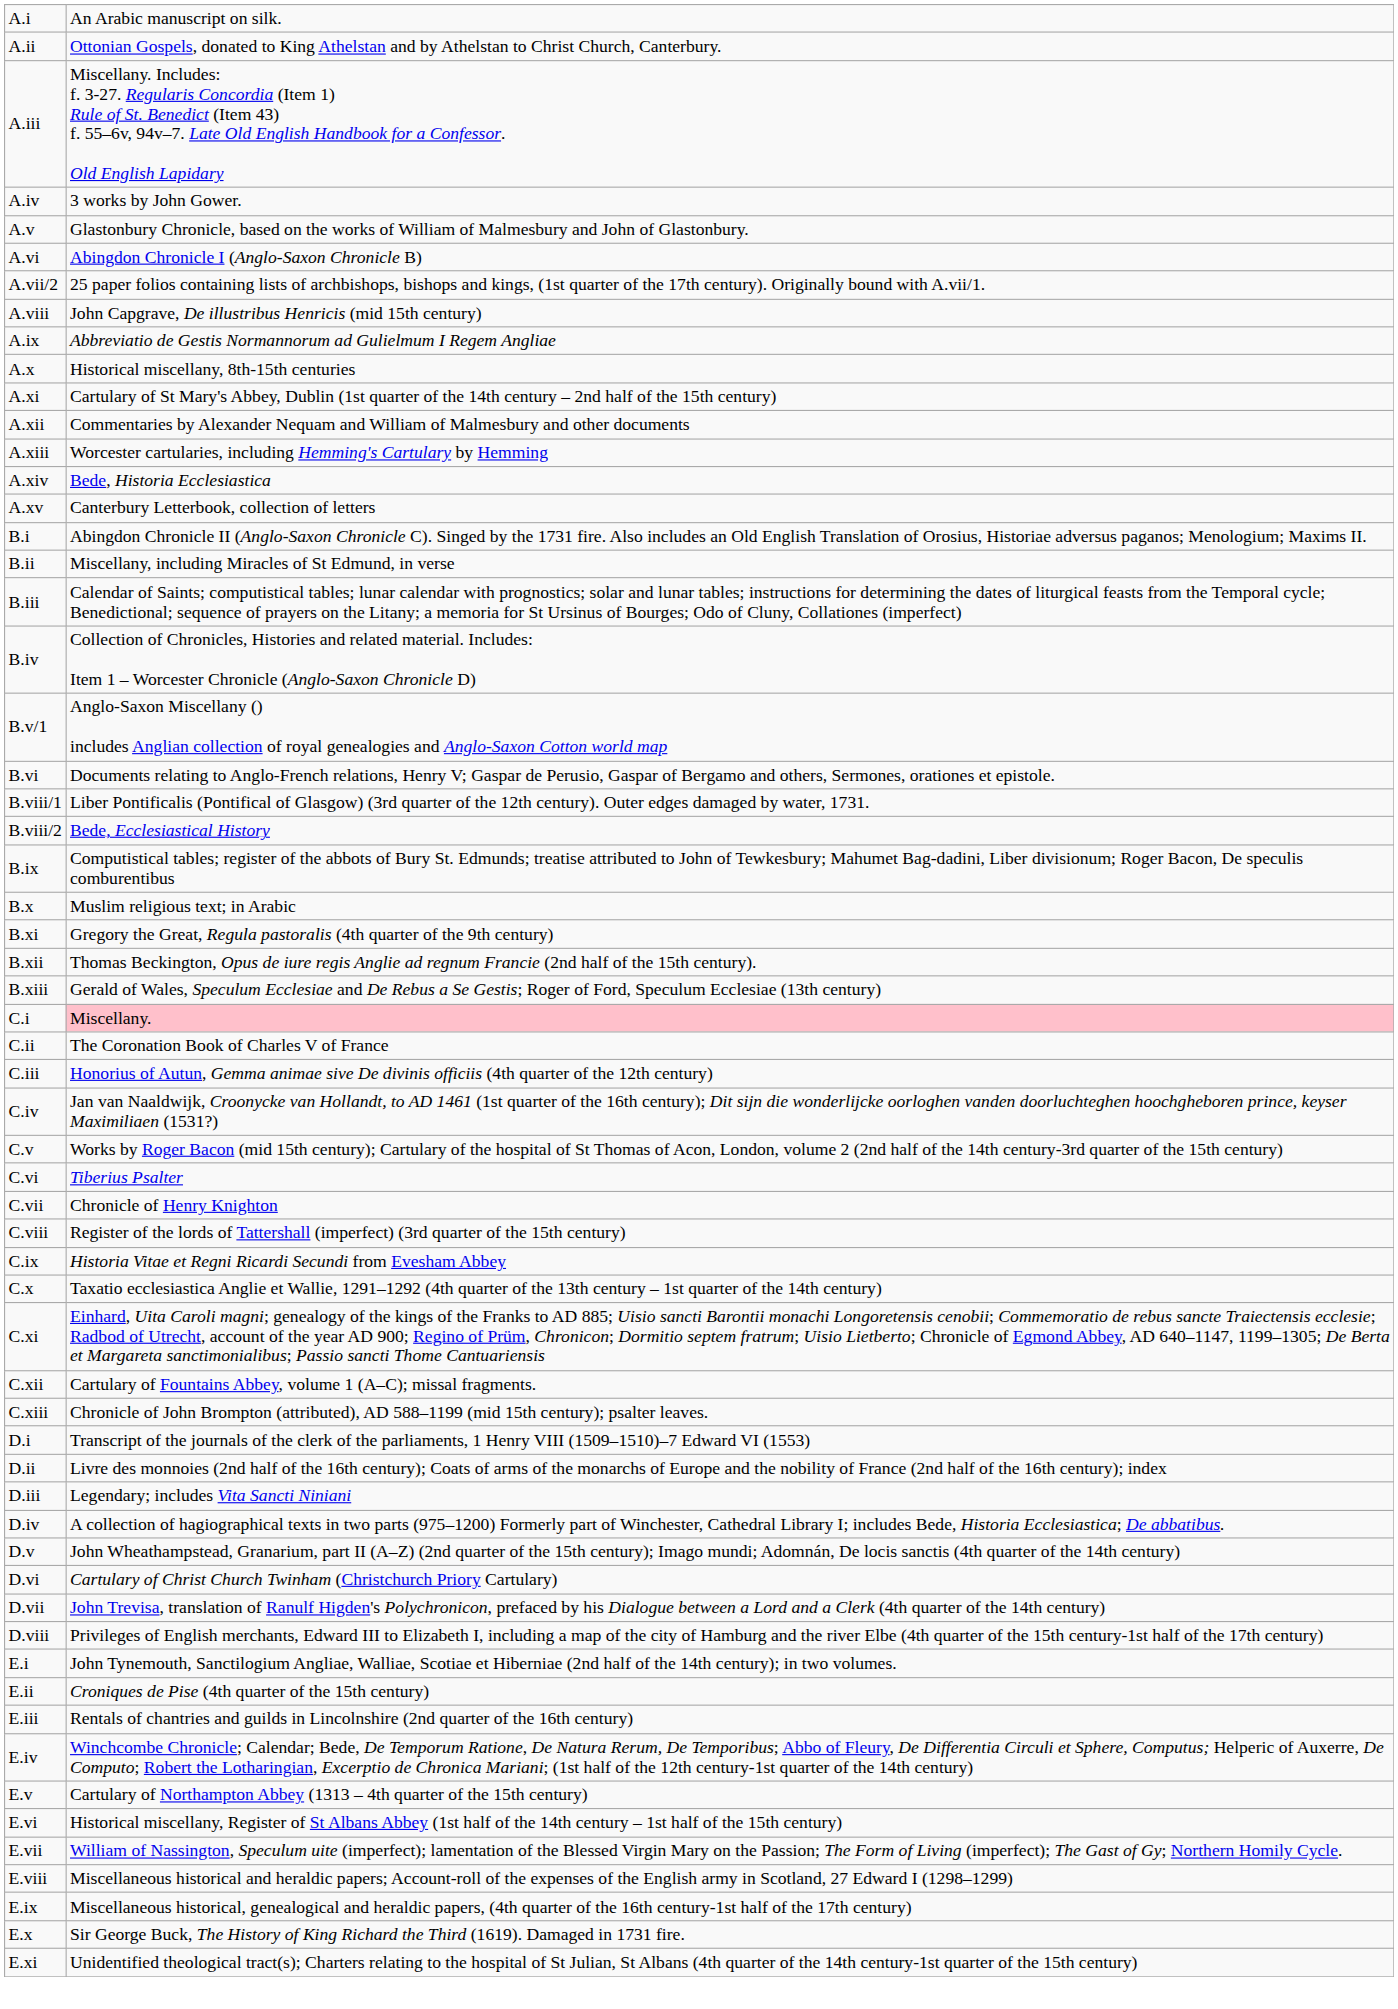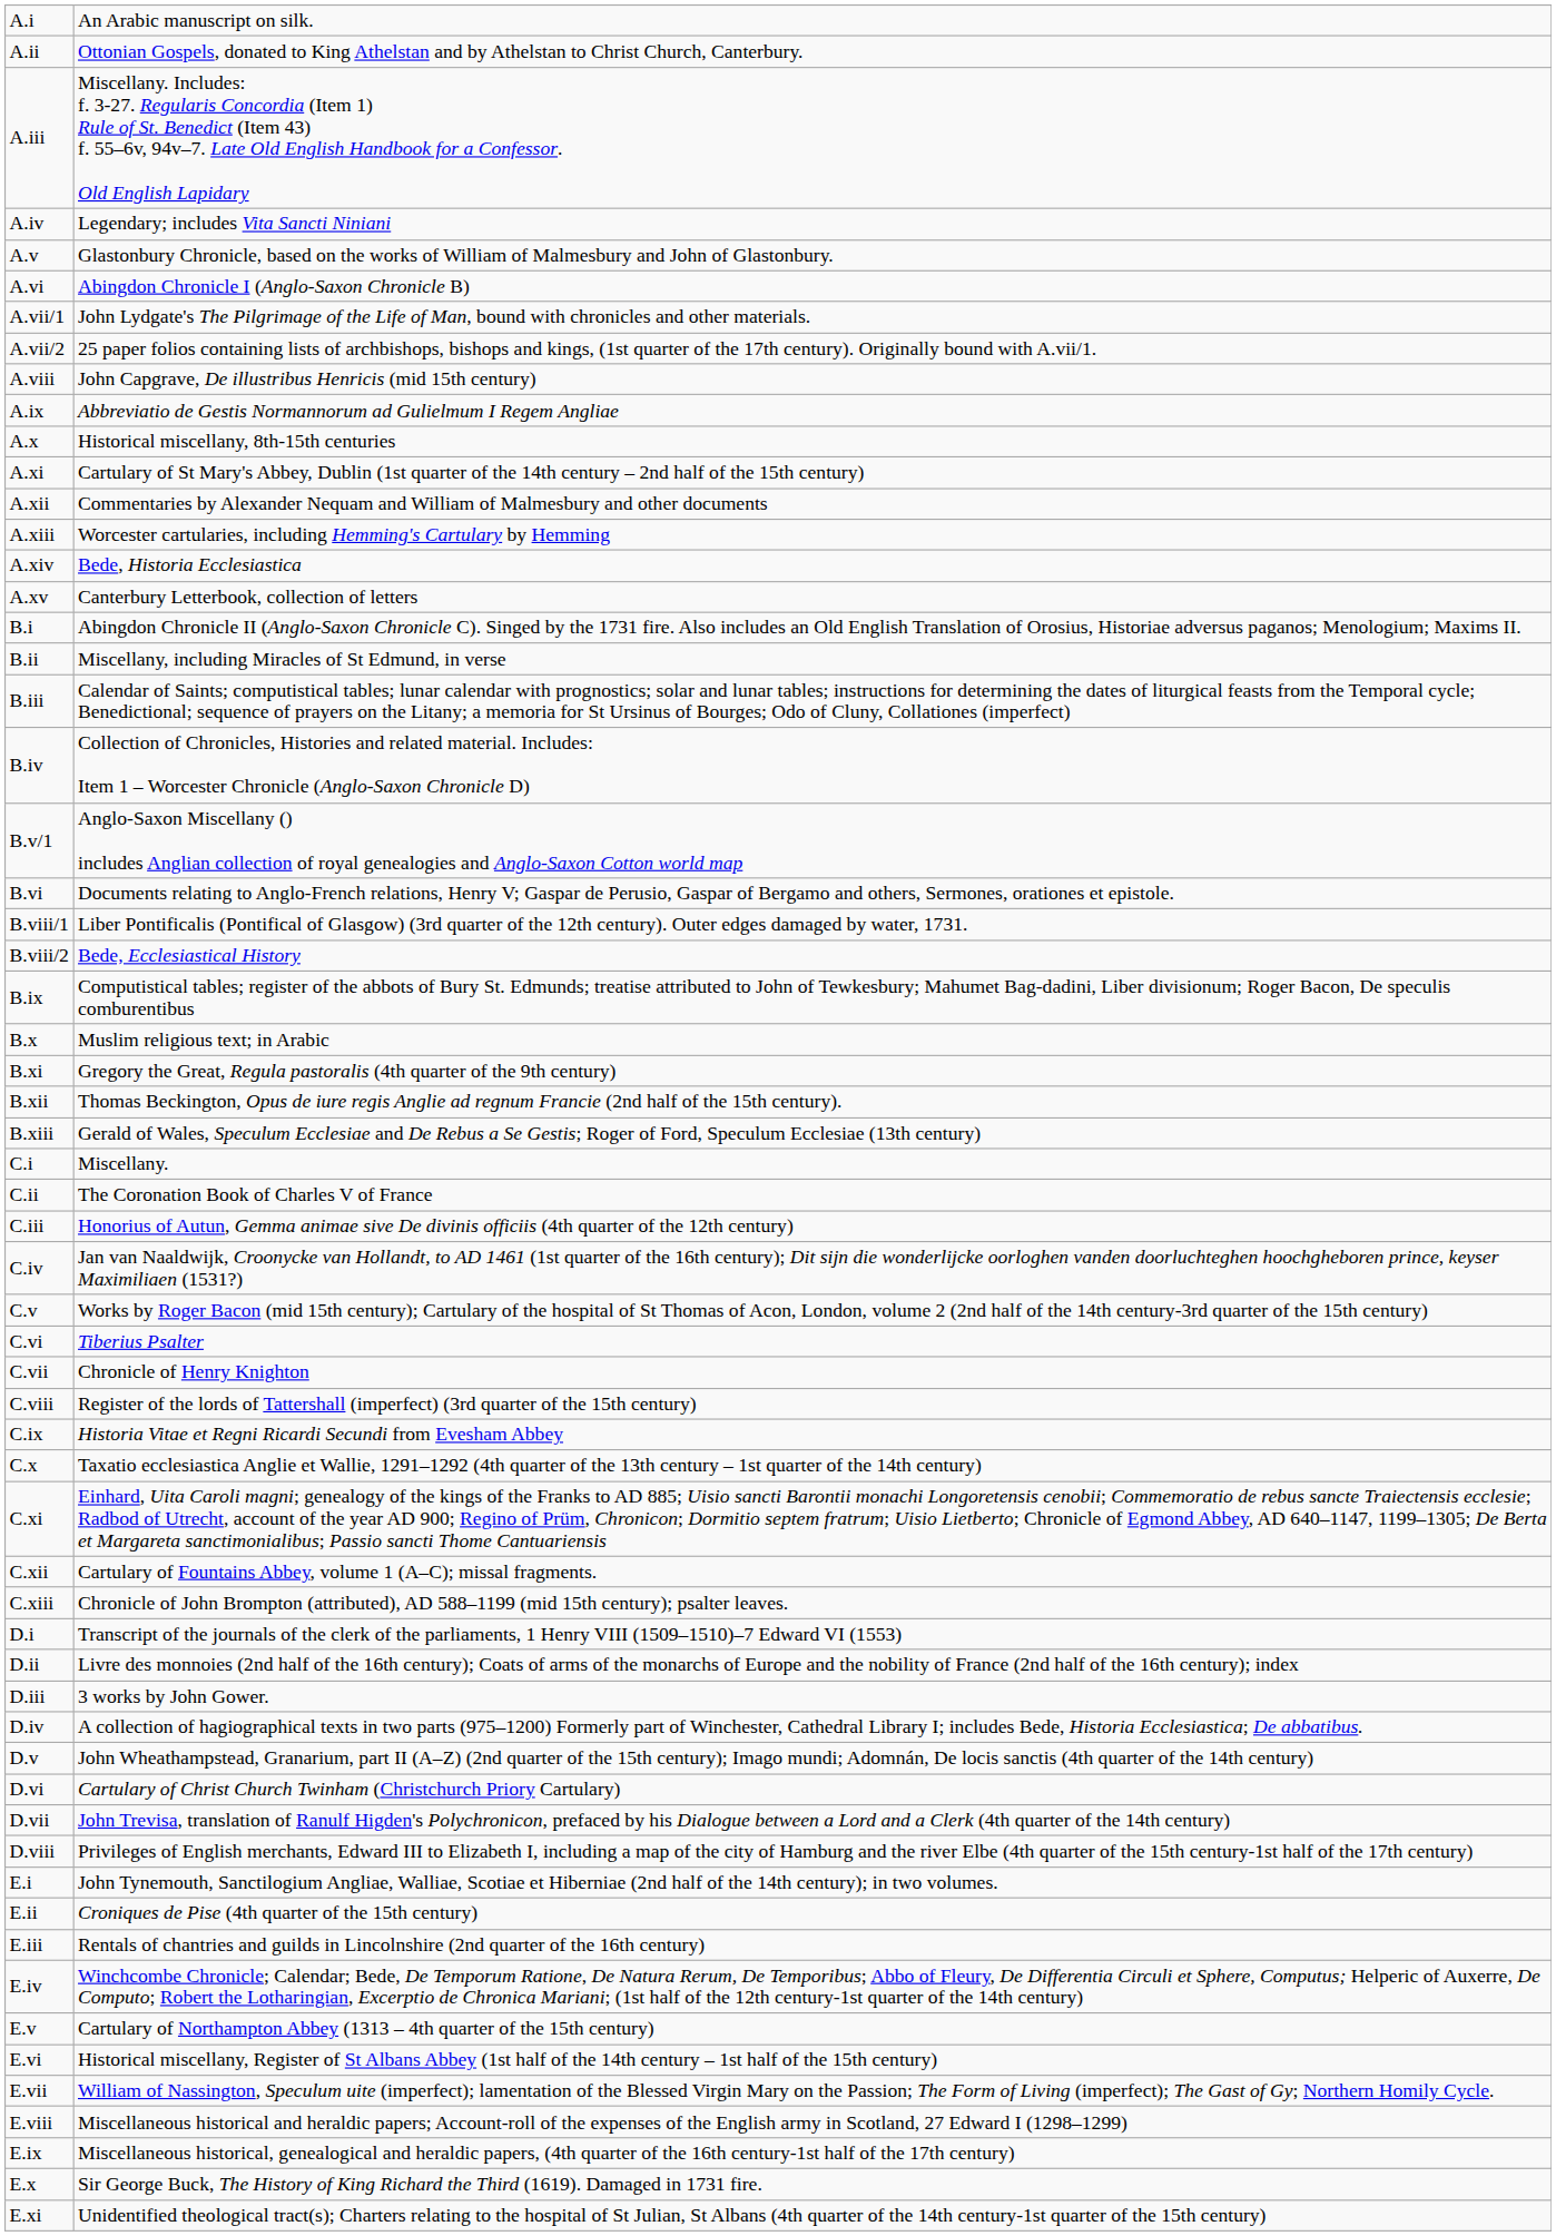 <table class="wikitable" style="width:100%">
 <tr>
 <td>A.i</td>
 <td>An Arabic manuscript on silk.</td>
 </tr>
 <tr>
 <td width="4%">A.ii</td>
 <td width="96%"><a href='#'>Ottonian Gospels</a>, donated to King <a href='#'>Athelstan</a> and by Athelstan to Christ Church, Canterbury.</td>
 </tr>
 <tr>
 <td>A.iii</td>
 <td>Miscellany. Includes:<br>f. 3-27. <em><a href='#'>Regularis Concordia</a></em> (Item 1) <br><em><a href='#'>Rule of St. Benedict</a></em> (Item 43) <br>f. 55–6v, 94v–7. <em><a href='#'>Late Old English Handbook for a Confessor</a></em>.<br><br><em><a href='#'>Old English Lapidary</a></em></td>
 </tr>
 <tr>
 <td>A.iv</td>
-<td>3 works by John Gower.</td>
+<td>Legendary; includes <em><a href='#'>Vita Sancti Niniani</a></em></td>
 </tr>
 <tr>
 <td>A.v</td>
 <td>Glastonbury Chronicle, based on the works of William of Malmesbury and John of Glastonbury.</td>
 </tr>
 <tr>
 <td>A.vi</td>
 <td><a href='#'>Abingdon Chronicle I</a> (<em>Anglo-Saxon Chronicle</em> B)</td>
+</tr>
+<tr>
+<td>A.vii/1</td>
+<td>John Lydgate's <em>The Pilgrimage of the Life of Man</em>, bound with chronicles and other materials.</td>
 </tr>
 <tr>
 <td>A.vii/2</td>
 <td>25 paper folios containing lists of archbishops, bishops and kings, (1st quarter of the 17th century). Originally bound with A.vii/1.</td>
 </tr>
 <tr>
 <td>A.viii</td>
 <td>John Capgrave, <em>De illustribus Henricis</em> (mid 15th century)</td>
 </tr>
 <tr>
 <td>A.ix</td>
 <td><em>Abbreviatio de Gestis Normannorum ad Gulielmum I Regem Angliae</em></td>
 </tr>
 <tr>
 <td>A.x</td>
 <td>Historical miscellany, 8th-15th centuries</td>
 </tr>
 <tr>
 <td>A.xi</td>
 <td>Cartulary of St Mary's Abbey, Dublin (1st quarter of the 14th century – 2nd half of the 15th century)</td>
 </tr>
 <tr>
 <td>A.xii</td>
 <td>Commentaries by Alexander Nequam and William of Malmesbury and other documents</td>
 </tr>
 <tr>
 <td>A.xiii</td>
 <td>Worcester cartularies, including <em><a href='#'>Hemming's Cartulary</a></em> by <a href='#'>Hemming</a></td>
 </tr>
 <tr>
 <td>A.xiv</td>
 <td><a href='#'>Bede</a>, <em>Historia Ecclesiastica</em></td>
 </tr>
 <tr>
 <td>A.xv</td>
 <td>Canterbury Letterbook, collection of letters</td>
 </tr>
 <tr>
 <td>B.i</td>
 <td>Abingdon Chronicle II (<em>Anglo-Saxon Chronicle</em> C). Singed by the 1731 fire. Also includes an Old English Translation of Orosius, Historiae adversus paganos; Menologium; Maxims II.</td>
 </tr>
 <tr>
 <td>B.ii</td>
 <td>Miscellany, including Miracles of St Edmund, in verse</td>
 </tr>
 <tr>
 <td>B.iii</td>
 <td>Calendar of Saints; computistical tables; lunar calendar with prognostics; solar and lunar tables; instructions for determining the dates of liturgical feasts from the Temporal cycle; Benedictional; sequence of prayers on the Litany; a memoria for St Ursinus of Bourges; Odo of Cluny, Collationes (imperfect)</td>
 </tr>
 <tr>
 <td>B.iv</td>
 <td>Collection of Chronicles, Histories and related material. Includes:<br><br>Item 1 – Worcester Chronicle (<em>Anglo-Saxon Chronicle</em> D)</td>
 </tr>
 <tr>
 <td>B.v/1</td>
 <td>Anglo-Saxon Miscellany ()<br><br> includes <a href='#'>Anglian collection</a> of royal genealogies and <em><a href='#'>Anglo-Saxon Cotton world map</a></em></td>
 </tr>
 <tr>
 <td>B.vi</td>
 <td>Documents relating to Anglo-French relations, Henry V; Gaspar de Perusio, Gaspar of Bergamo and others, Sermones, orationes et epistole.</td>
 </tr>
 <tr>
 <td>B.viii/1</td>
 <td>Liber Pontificalis (Pontifical of Glasgow) (3rd quarter of the 12th century). Outer edges damaged by water, 1731.</td>
 </tr>
 <tr>
 <td>B.viii/2</td>
 <td><a href='#'>Bede, <em>Ecclesiastical History</em></a></td>
 </tr>
 <tr>
 <td>B.ix</td>
 <td>Computistical tables; register of the abbots of Bury St. Edmunds; treatise attributed to John of Tewkesbury; Mahumet Bag-dadini, Liber divisionum; Roger Bacon, De speculis comburentibus</td>
 </tr>
 <tr>
 <td>B.x</td>
 <td>Muslim religious text; in Arabic</td>
 </tr>
 <tr>
 <td>B.xi</td>
 <td>Gregory the Great, <em>Regula pastoralis</em> (4th quarter of the 9th century)</td>
 </tr>
 <tr>
 <td>B.xii</td>
 <td>Thomas Beckington, <em>Opus de iure regis Anglie ad regnum Francie</em> (2nd half of the 15th century).</td>
 </tr>
 <tr>
 <td>B.xiii</td>
 <td>Gerald of Wales, <em>Speculum Ecclesiae</em> and <em>De Rebus a Se Gestis</em>; Roger of Ford, Speculum Ecclesiae (13th century)</td>
 </tr>
 <tr>
 <td>C.i</td>
-<td style="background: pink;">Miscellany.</td>
+<td>Miscellany.</td>
 </tr>
 <tr>
 <td>C.ii</td>
 <td>The Coronation Book of Charles V of France</td>
 </tr>
 <tr>
 <td>C.iii</td>
 <td><a href='#'>Honorius of Autun</a>, <em>Gemma animae sive De divinis officiis</em> (4th quarter of the 12th century)</td>
 </tr>
 <tr>
 <td>C.iv</td>
 <td>Jan van Naaldwijk, <em>Croonycke van Hollandt, to AD 1461</em> (1st quarter of the 16th century); <em>Dit sijn die wonderlijcke oorloghen vanden doorluchteghen hoochgheboren prince, keyser Maximiliaen</em> (1531?)</td>
 </tr>
 <tr>
 <td>C.v</td>
 <td>Works by <a href='#'>Roger Bacon</a> (mid 15th century); Cartulary of the hospital of St Thomas of Acon, London, volume 2 (2nd half of the 14th century-3rd quarter of the 15th century)</td>
 </tr>
 <tr>
 <td>C.vi</td>
 <td><em><a href='#'>Tiberius Psalter</a></em></td>
 </tr>
 <tr>
 <td>C.vii</td>
 <td>Chronicle of <a href='#'>Henry Knighton</a></td>
 </tr>
 <tr>
 <td>C.viii</td>
 <td>Register of the lords of <a href='#'>Tattershall</a> (imperfect) (3rd quarter of the 15th century)</td>
 </tr>
 <tr>
 <td>C.ix</td>
 <td><em>Historia Vitae et Regni Ricardi Secundi</em> from <a href='#'>Evesham Abbey</a></td>
 </tr>
 <tr>
 <td>C.x</td>
 <td>Taxatio ecclesiastica Anglie et Wallie, 1291–1292 (4th quarter of the 13th century – 1st quarter of the 14th century)</td>
 </tr>
 <tr>
 <td>C.xi</td>
 <td><a href='#'>Einhard</a>, <em>Uita Caroli magni</em>; genealogy of the kings of the Franks to AD 885; <em>Uisio sancti Barontii monachi Longoretensis cenobii</em>; <em>Commemoratio de rebus sancte Traiectensis ecclesie</em>; <a href='#'>Radbod of Utrecht</a>, account of the year AD 900; <a href='#'>Regino of Prüm</a>, <em>Chronicon</em>; <em>Dormitio septem fratrum</em>; <em>Uisio Lietberto</em>; Chronicle of <a href='#'>Egmond Abbey</a>, AD 640–1147, 1199–1305; <em>De Berta et Margareta sanctimonialibus</em>; <em>Passio sancti Thome Cantuariensis</em></td>
 </tr>
 <tr>
 <td>C.xii</td>
 <td>Cartulary of <a href='#'>Fountains Abbey</a>, volume 1 (A–C); missal fragments.</td>
 </tr>
 <tr>
 <td>C.xiii</td>
 <td>Chronicle of John Brompton (attributed), AD 588–1199 (mid 15th century); psalter leaves.</td>
 </tr>
 <tr>
 <td>D.i</td>
 <td>Transcript of the journals of the clerk of the parliaments, 1 Henry VIII (1509–1510)–7 Edward VI (1553)</td>
 </tr>
 <tr>
 <td>D.ii</td>
 <td>Livre des monnoies (2nd half of the 16th century); Coats of arms of the monarchs of Europe and the nobility of France (2nd half of the 16th century); index</td>
 </tr>
 <tr>
 <td>D.iii</td>
-<td>Legendary; includes <em><a href='#'>Vita Sancti Niniani</a></em></td>
+<td>3 works by John Gower.</td>
 </tr>
 <tr>
 <td>D.iv</td>
 <td>A collection of hagiographical texts in two parts (975–1200) Formerly part of Winchester, Cathedral Library I; includes Bede, <em>Historia Ecclesiastica</em>; <em><a href='#'>De abbatibus</a>.</em></td>
 </tr>
 <tr>
 <td>D.v</td>
 <td>John Wheathampstead, Granarium, part II (A–Z) (2nd quarter of the 15th century); Imago mundi; Adomnán, De locis sanctis (4th quarter of the 14th century)</td>
 </tr>
 <tr>
 <td>D.vi</td>
 <td><em>Cartulary of Christ Church Twinham</em> (<a href='#'>Christchurch Priory</a> Cartulary)</td>
 </tr>
 <tr>
 <td>D.vii</td>
 <td><a href='#'>John Trevisa</a>, translation of <a href='#'>Ranulf Higden</a>'s <em>Polychronicon</em>, prefaced by his <em>Dialogue between a Lord and a Clerk</em> (4th quarter of the 14th century)</td>
 </tr>
 <tr>
 <td>D.viii</td>
 <td>Privileges of English merchants, Edward III to Elizabeth I, including a map of the city of Hamburg and the river Elbe (4th quarter of the 15th century-1st half of the 17th century)</td>
 </tr>
 <tr>
 <td>E.i</td>
 <td>John Tynemouth, Sanctilogium Angliae, Walliae, Scotiae et Hiberniae (2nd half of the 14th century); in two volumes.</td>
 </tr>
 <tr>
 <td>E.ii</td>
 <td><em>Croniques de Pise</em> (4th quarter of the 15th century)</td>
 </tr>
 <tr>
 <td>E.iii</td>
 <td>Rentals of chantries and guilds in Lincolnshire (2nd quarter of the 16th century)</td>
 </tr>
 <tr>
 <td>E.iv</td>
 <td><a href='#'>Winchcombe Chronicle</a>; Calendar; Bede, <em>De Temporum Ratione</em>, <em>De Natura Rerum, De Temporibus</em>; <a href='#'>Abbo of Fleury</a>, <em>De Differentia Circuli et Sphere, Computus;</em> Helperic of Auxerre, <em>De Computo</em>; <a href='#'>Robert the Lotharingian</a>, <em>Excerptio de Chronica Mariani</em>; (1st half of the 12th century-1st quarter of the 14th century)</td>
 </tr>
 <tr>
 <td>E.v</td>
 <td>Cartulary of <a href='#'>Northampton Abbey</a> (1313 – 4th quarter of the 15th century)</td>
 </tr>
 <tr>
 <td>E.vi</td>
 <td>Historical miscellany, Register of <a href='#'>St Albans Abbey</a> (1st half of the 14th century – 1st half of the 15th century)</td>
 </tr>
 <tr>
 <td>E.vii</td>
 <td><a href='#'>William of Nassington</a>, <em>Speculum uite</em> (imperfect); lamentation of the Blessed Virgin Mary on the Passion; <em>The Form of Living</em> (imperfect); <em>The Gast of Gy</em>; <a href='#'>Northern Homily Cycle</a>.</td>
 </tr>
 <tr>
 <td>E.viii</td>
 <td>Miscellaneous historical and heraldic papers; Account-roll of the expenses of the English army in Scotland, 27 Edward I (1298–1299)</td>
 </tr>
 <tr>
 <td>E.ix</td>
 <td>Miscellaneous historical, genealogical and heraldic papers, (4th quarter of the 16th century-1st half of the 17th century)</td>
 </tr>
 <tr>
 <td>E.x</td>
 <td>Sir George Buck, <em>The History of King Richard the Third</em> (1619). Damaged in 1731 fire.</td>
 </tr>
 <tr>
 <td>E.xi</td>
 <td>Unidentified theological tract(s); Charters relating to the hospital of St Julian, St Albans (4th quarter of the 14th century-1st quarter of the 15th century)</td>
 </tr>
 </table>
